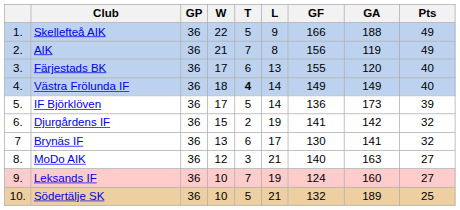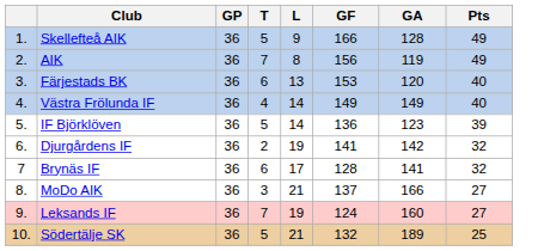 <table class="wikitable">
 <tr>
 <th width="30"></th>
 <th width="200">Club</th>
 <th width="30">GP</th>
-<th width="30">W</th>
 <th width="30">T</th>
 <th width="30">L</th>
 <th width="70">GF</th>
 <th width="70">GA</th>
 <th width="70">Pts</th>
 </tr>
 <tr bgcolor="#BCD2EE" align="center">
 <td>1.</td>
 <td align="left"><a href='#'>Skellefteå AIK</a></td>
 <td>36</td>
-<td>22</td>
 <td>5</td>
 <td>9</td>
 <td>166</td>
-<td>188</td>
+<td>128</td>
 <td>49</td>
 </tr>
 <tr bgcolor="#BCD2EE" align="center">
 <td>2.</td>
 <td align="left"><a href='#'>AIK</a></td>
 <td>36</td>
-<td>21</td>
 <td>7</td>
 <td>8</td>
 <td>156</td>
 <td>119</td>
 <td>49</td>
 </tr>
 <tr bgcolor="#BCD2EE" align="center">
 <td>3.</td>
 <td align="left"><a href='#'>Färjestads BK</a></td>
 <td>36</td>
-<td>17</td>
 <td>6</td>
 <td>13</td>
-<td>155</td>
+<td>153</td>
 <td>120</td>
 <td>40</td>
 </tr>
 <tr bgcolor="#BCD2EE" align="center">
 <td>4.</td>
 <td align="left"><a href='#'>Västra Frölunda IF</a></td>
 <td>36</td>
-<td>18</td>
-<td><strong>4</strong></td>
+<td>4</td>
 <td>14</td>
 <td>149</td>
 <td>149</td>
 <td>40</td>
 </tr>
 <tr bgcolor="#FFFFFF" align="center">
 <td>5.</td>
 <td align="left"><a href='#'>IF Björklöven</a></td>
 <td>36</td>
-<td>17</td>
 <td>5</td>
 <td>14</td>
 <td>136</td>
-<td>173</td>
+<td>123</td>
 <td>39</td>
 </tr>
 <tr bgcolor="#FFFFFF" align="center">
 <td>6.</td>
 <td align="left"><a href='#'>Djurgårdens IF</a></td>
 <td>36</td>
-<td>15</td>
 <td>2</td>
 <td>19</td>
 <td>141</td>
 <td>142</td>
 <td>32</td>
 </tr>
 <tr bgcolor="#FFFFFF" align="center">
 <td>7</td>
 <td align="left"><a href='#'>Brynäs IF</a></td>
 <td>36</td>
-<td>13</td>
 <td>6</td>
 <td>17</td>
-<td>130</td>
+<td>128</td>
 <td>141</td>
 <td>32</td>
 </tr>
 <tr bgcolor="#FFFFFF" align="center">
 <td>8.</td>
 <td align="left"><a href='#'>MoDo AIK</a></td>
 <td>36</td>
-<td>12</td>
 <td>3</td>
 <td>21</td>
-<td>140</td>
-<td>163</td>
+<td>137</td>
+<td>166</td>
 <td>27</td>
 </tr>
 <tr bgcolor="#ffcccc" align="center">
 <td>9.</td>
 <td align="left"><a href='#'>Leksands IF</a></td>
 <td>36</td>
-<td>10</td>
 <td>7</td>
 <td>19</td>
 <td>124</td>
 <td>160</td>
 <td>27</td>
 </tr>
 <tr bgcolor="#EECFA1" align="center">
 <td>10.</td>
 <td align="left"><a href='#'>Södertälje SK</a></td>
 <td>36</td>
-<td>10</td>
 <td>5</td>
 <td>21</td>
 <td>132</td>
 <td>189</td>
 <td>25</td>
 </tr>
 </table>
